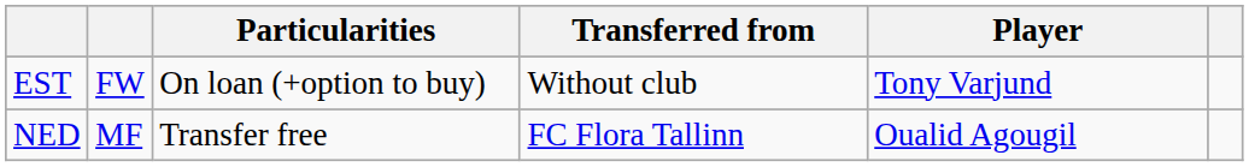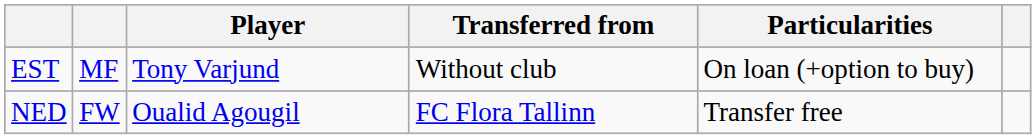 <table class="wikitable plainrowheaders sortable">
 <tr>
 <th></th>
 <th></th>
+<th style="width: 170px;">Player</th>
+<th style="width: 170px;">Transferred from</th>
 <th style="width: 180px;">Particularities</th>
-<th style="width: 170px;">Transferred from</th>
-<th style="width: 170px;">Player</th>
 <th style="width: 10px;"></th>
 </tr>
 <tr>
 <td><strong></strong> <a href='#'>EST</a></td>
-<td><a href='#'>FW</a></td>
+<td><a href='#'>MF</a></td>
+<td><a href='#'>Tony Varjund</a></td>
+<td><strong></strong> Without club</td>
 <td>On loan (+option to buy)</td>
-<td><strong></strong> Without club</td>
-<td><a href='#'>Tony Varjund</a></td>
 <td></td>
 </tr>
 <tr>
 <td><strong></strong> <a href='#'>NED</a></td>
-<td><a href='#'>MF</a></td>
+<td><a href='#'>FW</a></td>
+<td><a href='#'>Oualid Agougil</a></td>
+<td><strong></strong> <a href='#'>FC Flora Tallinn</a></td>
 <td>Transfer free</td>
-<td><strong></strong> <a href='#'>FC Flora Tallinn</a></td>
-<td><a href='#'>Oualid Agougil</a></td>
 <td></td>
 </tr>
 </table>
